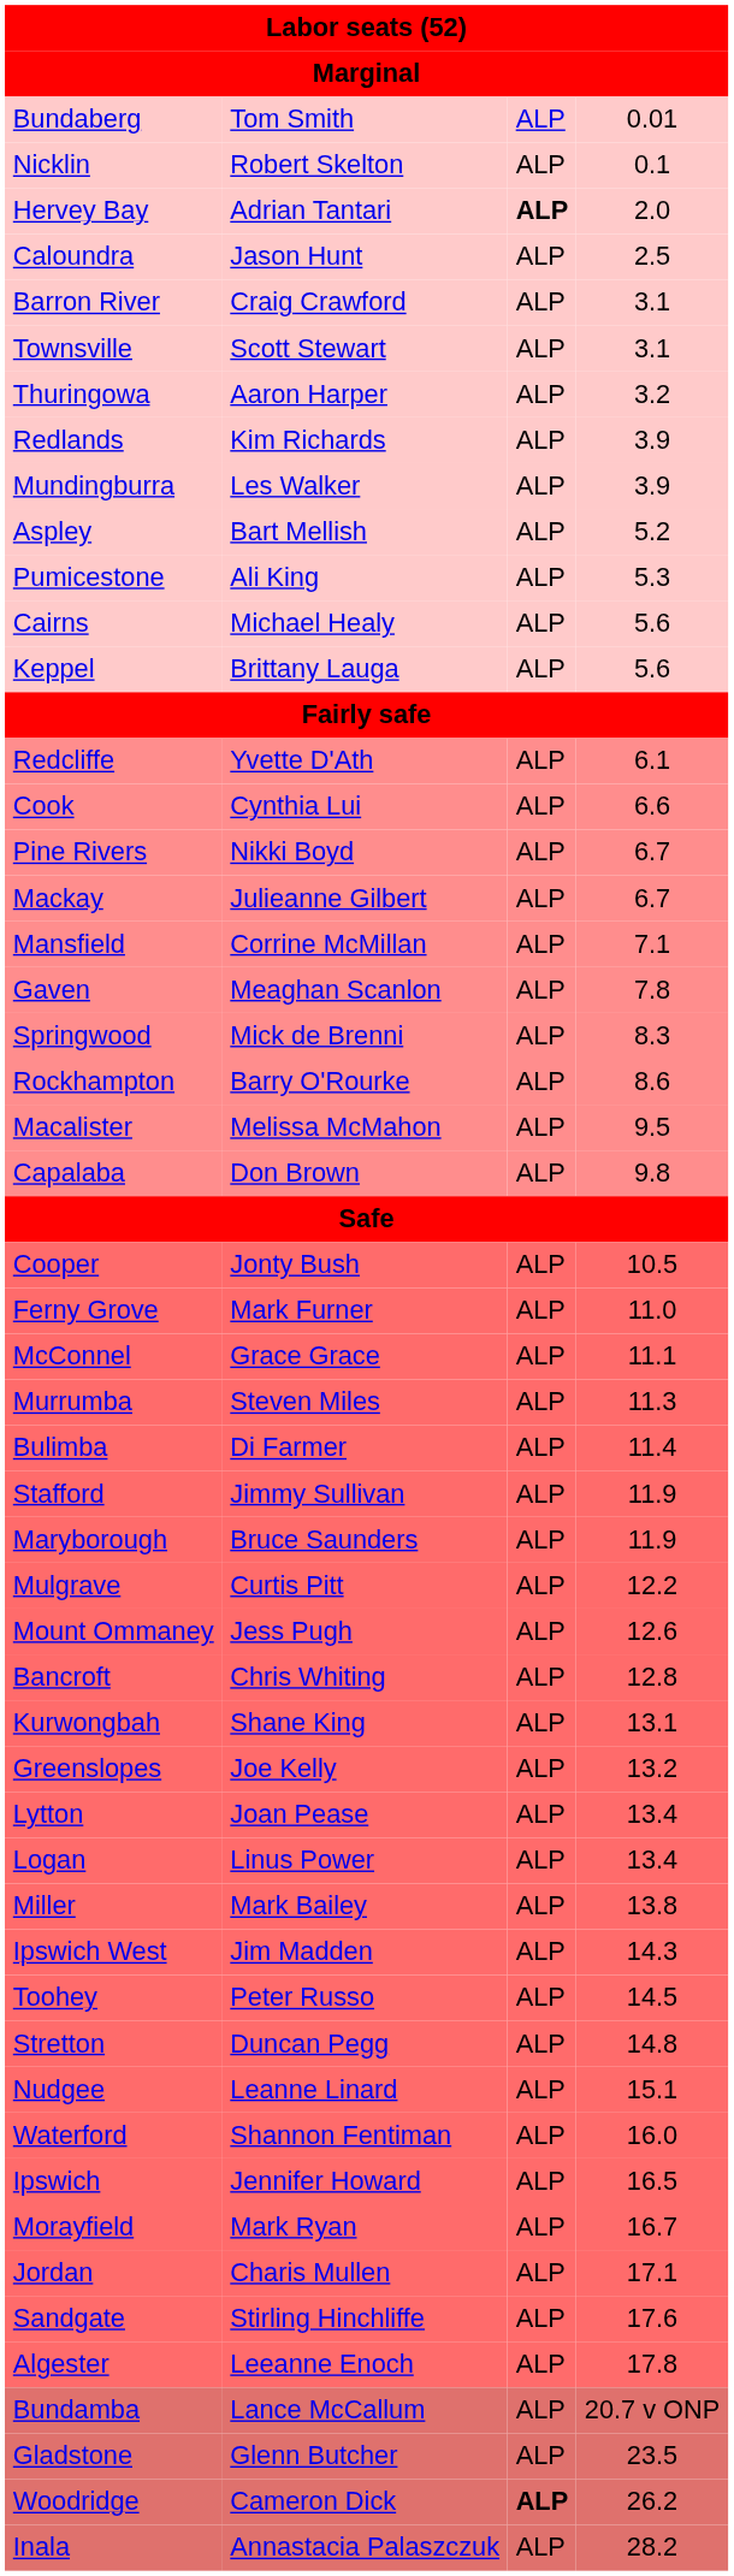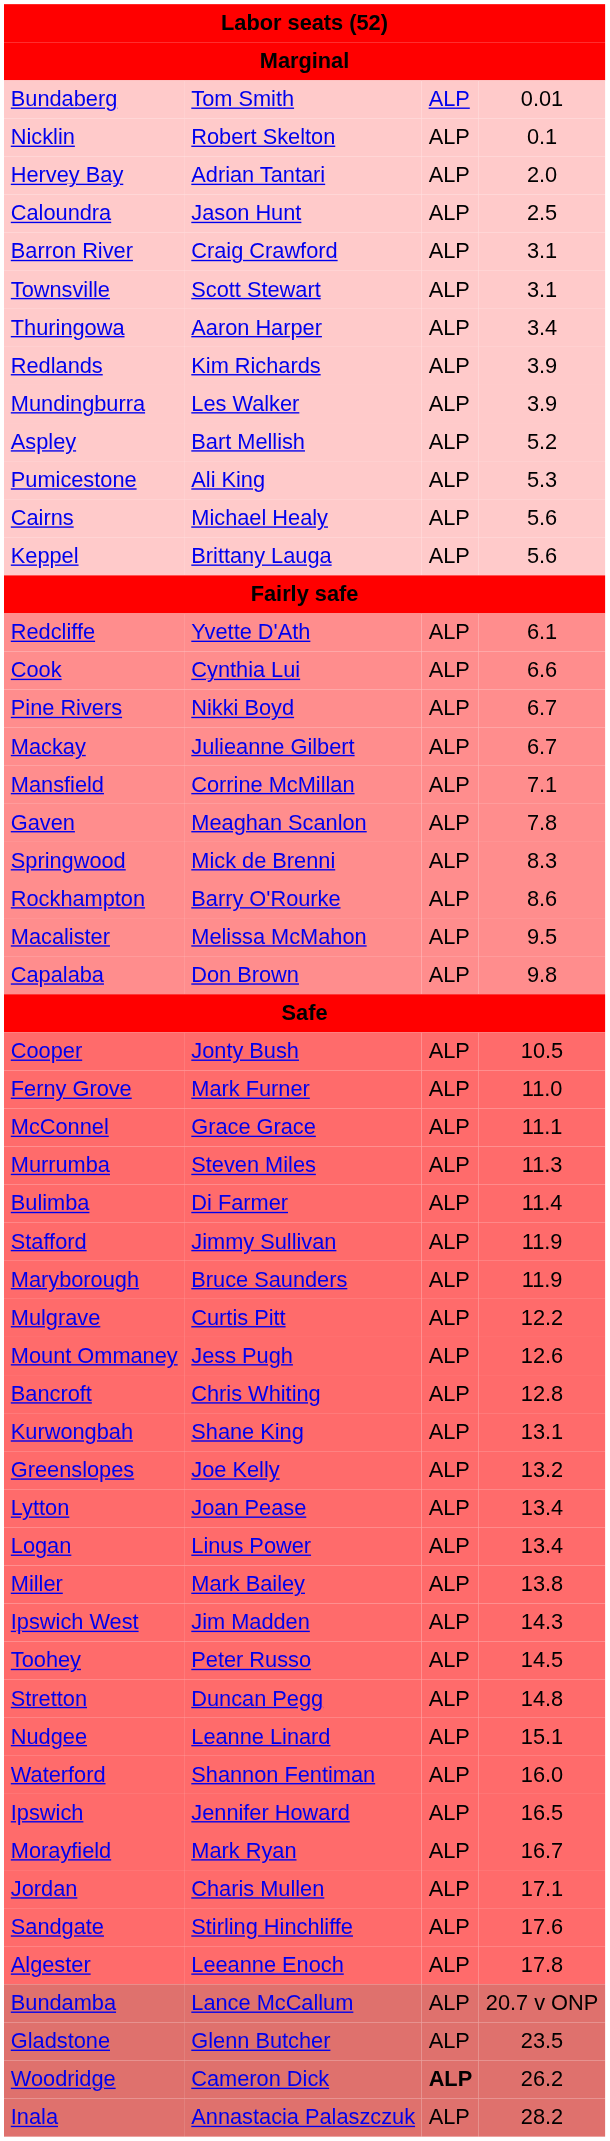 <table class="toccolours" align="left" cellpadding="5" cellspacing="0" style="margin-right: .5em; margin-top: .4em; font-size: 90 points; float:left">
 <tr>
 <td colspan=4 align=center bgcolor=red><span><strong>Labor seats (52)</strong></span></td>
 </tr>
 <tr>
 <td colspan=4 align=center bgcolor=red><span><strong>Marginal</strong></span></td>
 </tr>
 <tr>
 <td align=left bgcolor=ffcaca><a href='#'>Bundaberg</a></td>
 <td align=left bgcolor=ffcaca><a href='#'>Tom Smith</a></td>
 <td align=left bgcolor=ffcaca><a href='#'>ALP</a></td>
 <td align=center bgcolor=ffcaca>0.01</td>
 </tr>
 <tr>
 <td align=left bgcolor=ffcaca><a href='#'>Nicklin</a></td>
 <td align=left bgcolor=ffcaca><a href='#'>Robert Skelton</a></td>
 <td align=left bgcolor=ffcaca>ALP</td>
 <td align=center bgcolor=ffcaca>0.1</td>
 </tr>
 <tr>
 <td align=left bgcolor=ffcaca><a href='#'>Hervey Bay</a></td>
 <td align=left bgcolor=ffcaca><a href='#'>Adrian Tantari</a></td>
-<td align=left bgcolor=ffcaca><strong>ALP</strong></td>
+<td align=left bgcolor=ffcaca>ALP</td>
 <td align=center bgcolor=ffcaca>2.0</td>
 </tr>
 <tr>
 <td align=left bgcolor=ffcaca><a href='#'>Caloundra</a></td>
 <td align=left bgcolor=ffcaca><a href='#'>Jason Hunt</a></td>
 <td align=left bgcolor=ffcaca>ALP</td>
 <td align=center bgcolor=ffcaca>2.5</td>
 </tr>
 <tr>
 <td align=left bgcolor=ffcaca><a href='#'>Barron River</a></td>
 <td align=left bgcolor=ffcaca><a href='#'>Craig Crawford</a></td>
 <td align=left bgcolor=ffcaca>ALP</td>
 <td align=center bgcolor=ffcaca>3.1</td>
 </tr>
 <tr>
 <td align=left bgcolor=ffcaca><a href='#'>Townsville</a></td>
 <td align=left bgcolor=ffcaca><a href='#'>Scott Stewart</a></td>
 <td align=left bgcolor=ffcaca>ALP</td>
 <td align=center bgcolor=ffcaca>3.1</td>
 </tr>
 <tr>
 <td align=left bgcolor=ffcaca><a href='#'>Thuringowa</a></td>
 <td align=left bgcolor=ffcaca><a href='#'>Aaron Harper</a></td>
 <td align=left bgcolor=ffcaca>ALP</td>
-<td align=center bgcolor=ffcaca>3.2</td>
+<td align=center bgcolor=ffcaca>3.4</td>
 </tr>
 <tr>
 <td align=left bgcolor=ffcaca><a href='#'>Redlands</a></td>
 <td align=left bgcolor=ffcaca><a href='#'>Kim Richards</a></td>
 <td align=left bgcolor=ffcaca>ALP</td>
 <td align=center bgcolor=ffcaca>3.9</td>
 </tr>
 <tr>
 <td align=left bgcolor=ffcaca><a href='#'>Mundingburra</a></td>
 <td align=left bgcolor=ffcaca><a href='#'>Les Walker</a></td>
 <td align=left bgcolor=ffcaca>ALP</td>
 <td align=center bgcolor=ffcaca>3.9</td>
 </tr>
 <tr>
 <td align=left bgcolor=ffcaca><a href='#'>Aspley</a></td>
 <td align=left bgcolor=ffcaca><a href='#'>Bart Mellish</a></td>
 <td align=left bgcolor=ffcaca>ALP</td>
 <td align=center bgcolor=ffcaca>5.2</td>
 </tr>
 <tr>
 <td align=left bgcolor=ffcaca><a href='#'>Pumicestone</a></td>
 <td align=left bgcolor=ffcaca><a href='#'>Ali King</a></td>
 <td align=left bgcolor=ffcaca>ALP</td>
 <td align=center bgcolor=ffcaca>5.3</td>
 </tr>
 <tr>
 <td align=left bgcolor=ffcaca><a href='#'>Cairns</a></td>
 <td align=left bgcolor=ffcaca><a href='#'>Michael Healy</a></td>
 <td align=left bgcolor=ffcaca>ALP</td>
 <td align=center bgcolor=ffcaca>5.6</td>
 </tr>
 <tr>
 <td align=left bgcolor=ffcaca><a href='#'>Keppel</a></td>
 <td align=left bgcolor=ffcaca><a href='#'>Brittany Lauga</a></td>
 <td align=left bgcolor=ffcaca>ALP</td>
 <td align=center bgcolor=ffcaca>5.6</td>
 </tr>
 <tr>
 <td COLSPAN=4 align=center bgcolor=red><span><strong>Fairly safe</strong></span></td>
 </tr>
 <tr>
 <td align=left bgcolor=FF8D8D><a href='#'>Redcliffe</a></td>
 <td align=left bgcolor=FF8D8D><a href='#'>Yvette D'Ath</a></td>
 <td align=left bgcolor=FF8D8D>ALP</td>
 <td align=center bgcolor=FF8D8D>6.1</td>
 </tr>
 <tr>
 <td align=left bgcolor=FF8D8D><a href='#'>Cook</a></td>
 <td align=left bgcolor=FF8D8D><a href='#'>Cynthia Lui</a></td>
 <td align=left bgcolor=FF8D8D>ALP</td>
 <td align=center bgcolor=FF8D8D>6.6</td>
 </tr>
 <tr>
 <td align=left bgcolor=FF8D8D><a href='#'>Pine Rivers</a></td>
 <td align=left bgcolor=FF8D8D><a href='#'>Nikki Boyd</a></td>
 <td align=left bgcolor=FF8D8D>ALP</td>
 <td align=center bgcolor=FF8D8D>6.7</td>
 </tr>
 <tr>
 <td align=left bgcolor=FF8D8D><a href='#'>Mackay</a></td>
 <td align=left bgcolor=FF8D8D><a href='#'>Julieanne Gilbert</a></td>
 <td align=left bgcolor=FF8D8D>ALP</td>
 <td align=center bgcolor=FF8D8D>6.7</td>
 </tr>
 <tr>
 <td align=left bgcolor=FF8D8D><a href='#'>Mansfield</a></td>
 <td align=left bgcolor=FF8D8D><a href='#'>Corrine McMillan</a></td>
 <td align=left bgcolor=FF8D8D>ALP</td>
 <td align=center bgcolor=FF8D8D>7.1</td>
 </tr>
 <tr>
 <td align=left bgcolor=FF8D8D><a href='#'>Gaven</a></td>
 <td align=left bgcolor=FF8D8D><a href='#'>Meaghan Scanlon</a></td>
 <td align=left bgcolor=FF8D8D>ALP</td>
 <td align=center bgcolor=FF8D8D>7.8</td>
 </tr>
 <tr>
 <td align=left bgcolor=FF8D8D><a href='#'>Springwood</a></td>
 <td align=left bgcolor=FF8D8D><a href='#'>Mick de Brenni</a></td>
 <td align=left bgcolor=FF8D8D>ALP</td>
 <td align=center bgcolor=FF8D8D>8.3</td>
 </tr>
 <tr>
 <td align=left bgcolor=FF8D8D><a href='#'>Rockhampton</a></td>
 <td align=left bgcolor=FF8D8D><a href='#'>Barry O'Rourke</a></td>
 <td align=left bgcolor=FF8D8D>ALP</td>
 <td align=center bgcolor=FF8D8D>8.6</td>
 </tr>
 <tr>
 <td align=left bgcolor=FF8D8D><a href='#'>Macalister</a></td>
 <td align=left bgcolor=FF8D8D><a href='#'>Melissa McMahon</a></td>
 <td align=left bgcolor=FF8D8D>ALP</td>
 <td align=center bgcolor=FF8D8D>9.5</td>
 </tr>
 <tr>
 <td align=left bgcolor=FF8D8D><a href='#'>Capalaba</a></td>
 <td align=left bgcolor=FF8D8D><a href='#'>Don Brown</a></td>
 <td align=left bgcolor=FF8D8D>ALP</td>
 <td align=center bgcolor=FF8D8D>9.8</td>
 </tr>
 <tr>
 <td COLSPAN=4 align=center bgcolor=red><span><strong>Safe</strong></span></td>
 </tr>
 <tr>
 <td align=left bgcolor=FF6B6B><a href='#'>Cooper</a></td>
 <td align=left bgcolor=FF6B6B><a href='#'>Jonty Bush</a></td>
 <td align=left bgcolor=FF6B6B>ALP</td>
 <td align=center bgcolor=FF6B6B>10.5</td>
 </tr>
 <tr>
 <td align=left bgcolor=FF6B6B><a href='#'>Ferny Grove</a></td>
 <td align=left bgcolor=FF6B6B><a href='#'>Mark Furner</a></td>
 <td align=left bgcolor=FF6B6B>ALP</td>
 <td align=center bgcolor=FF6B6B>11.0</td>
 </tr>
 <tr>
 <td align=left bgcolor=FF6B6B><a href='#'>McConnel</a></td>
 <td align=left bgcolor=FF6B6B><a href='#'>Grace Grace</a></td>
 <td align=left bgcolor=FF6B6B>ALP</td>
 <td align=center bgcolor=FF6B6B>11.1</td>
 </tr>
 <tr>
 <td align=left bgcolor=FF6B6B><a href='#'>Murrumba</a></td>
 <td align=left bgcolor=FF6B6B><a href='#'>Steven Miles</a></td>
 <td align=left bgcolor=FF6B6B>ALP</td>
 <td align=center bgcolor=FF6B6B>11.3</td>
 </tr>
 <tr>
 <td align=left bgcolor=FF6B6B><a href='#'>Bulimba</a></td>
 <td align=left bgcolor=FF6B6B><a href='#'>Di Farmer</a></td>
 <td align=left bgcolor=FF6B6B>ALP</td>
 <td align=center bgcolor=FF6B6B>11.4</td>
 </tr>
 <tr>
 <td align=left bgcolor=FF6B6B><a href='#'>Stafford</a></td>
 <td align=left bgcolor=FF6B6B><a href='#'>Jimmy Sullivan</a></td>
 <td align=left bgcolor=FF6B6B>ALP</td>
 <td align=center bgcolor=FF6B6B>11.9</td>
 </tr>
 <tr>
 <td align=left bgcolor=FF6B6B><a href='#'>Maryborough</a></td>
 <td align=left bgcolor=FF6B6B><a href='#'>Bruce Saunders</a></td>
 <td align=left bgcolor=FF6B6B>ALP</td>
 <td align=center bgcolor=FF6B6B>11.9</td>
 </tr>
 <tr>
 <td align=left bgcolor=FF6B6B><a href='#'>Mulgrave</a></td>
 <td align=left bgcolor=FF6B6B><a href='#'>Curtis Pitt</a></td>
 <td align=left bgcolor=FF6B6B>ALP</td>
 <td align=center bgcolor=FF6B6B>12.2</td>
 </tr>
 <tr>
 <td align=left bgcolor=FF6B6B><a href='#'>Mount Ommaney</a></td>
 <td align=left bgcolor=FF6B6B><a href='#'>Jess Pugh</a></td>
 <td align=left bgcolor=FF6B6B>ALP</td>
 <td align=center bgcolor=FF6B6B>12.6</td>
 </tr>
 <tr>
 <td align=left bgcolor=FF6B6B><a href='#'>Bancroft</a></td>
 <td align=left bgcolor=FF6B6B><a href='#'>Chris Whiting</a></td>
 <td align=left bgcolor=FF6B6B>ALP</td>
 <td align=center bgcolor=FF6B6B>12.8</td>
 </tr>
 <tr>
 <td align=left bgcolor=FF6B6B><a href='#'>Kurwongbah</a></td>
 <td align=left bgcolor=FF6B6B><a href='#'>Shane King</a></td>
 <td align=left bgcolor=FF6B6B>ALP</td>
 <td align=center bgcolor=FF6B6B>13.1</td>
 </tr>
 <tr>
 <td align=left bgcolor=FF6B6B><a href='#'>Greenslopes</a></td>
 <td align=left bgcolor=FF6B6B><a href='#'>Joe Kelly</a></td>
 <td align=left bgcolor=FF6B6B>ALP</td>
 <td align=center bgcolor=FF6B6B>13.2</td>
 </tr>
 <tr>
 <td align=left bgcolor=FF6B6B><a href='#'>Lytton</a></td>
 <td align=left bgcolor=FF6B6B><a href='#'>Joan Pease</a></td>
 <td align=left bgcolor=FF6B6B>ALP</td>
 <td align=center bgcolor=FF6B6B>13.4</td>
 </tr>
 <tr>
 <td align=left bgcolor=FF6B6B><a href='#'>Logan</a></td>
 <td align=left bgcolor=FF6B6B><a href='#'>Linus Power</a></td>
 <td align=left bgcolor=FF6B6B>ALP</td>
 <td align=center bgcolor=FF6B6B>13.4</td>
 </tr>
 <tr>
 <td align=left bgcolor=FF6B6B><a href='#'>Miller</a></td>
 <td align=left bgcolor=FF6B6B><a href='#'>Mark Bailey</a></td>
 <td align=left bgcolor=FF6B6B>ALP</td>
 <td align=center bgcolor=FF6B6B>13.8</td>
 </tr>
 <tr>
 <td align=left bgcolor=FF6B6B><a href='#'>Ipswich West</a></td>
 <td align=left bgcolor=FF6B6B><a href='#'>Jim Madden</a></td>
 <td align=left bgcolor=FF6B6B>ALP</td>
 <td align=center bgcolor=FF6B6B>14.3</td>
 </tr>
 <tr>
 <td align=left bgcolor=FF6B6B><a href='#'>Toohey</a></td>
 <td align=left bgcolor=FF6B6B><a href='#'>Peter Russo</a></td>
 <td align=left bgcolor=FF6B6B>ALP</td>
 <td align=center bgcolor=FF6B6B>14.5</td>
 </tr>
 <tr>
 <td align=left bgcolor=FF6B6B><a href='#'>Stretton</a></td>
 <td align=left bgcolor=FF6B6B><a href='#'>Duncan Pegg</a></td>
 <td align=left bgcolor=FF6B6B>ALP</td>
 <td align=center bgcolor=FF6B6B>14.8</td>
 </tr>
 <tr>
 <td align=left bgcolor=FF6B6B><a href='#'>Nudgee</a></td>
 <td align=left bgcolor=FF6B6B><a href='#'>Leanne Linard</a></td>
 <td align=left bgcolor=FF6B6B>ALP</td>
 <td align=center bgcolor=FF6B6B>15.1</td>
 </tr>
 <tr>
 <td align=left bgcolor=FF6B6B><a href='#'>Waterford</a></td>
 <td align=left bgcolor=FF6B6B><a href='#'>Shannon Fentiman</a></td>
 <td align=left bgcolor=FF6B6B>ALP</td>
 <td align=center bgcolor=FF6B6B>16.0</td>
 </tr>
 <tr>
 <td align=left bgcolor=FF6B6B><a href='#'>Ipswich</a></td>
 <td align=left bgcolor=FF6B6B><a href='#'>Jennifer Howard</a></td>
 <td align=left bgcolor=FF6B6B>ALP</td>
 <td align=center bgcolor=FF6B6B>16.5</td>
 </tr>
 <tr>
 <td align=left bgcolor=FF6B6B><a href='#'>Morayfield</a></td>
 <td align=left bgcolor=FF6B6B><a href='#'>Mark Ryan</a></td>
 <td align=left bgcolor=FF6B6B>ALP</td>
 <td align=center bgcolor=FF6B6B>16.7</td>
 </tr>
 <tr>
 <td align=left bgcolor=FF6B6B><a href='#'>Jordan</a></td>
 <td align=left bgcolor=FF6B6B><a href='#'>Charis Mullen</a></td>
 <td align=left bgcolor=FF6B6B>ALP</td>
 <td align=center bgcolor=FF6B6B>17.1</td>
 </tr>
 <tr>
 <td align=left bgcolor=FF6B6B><a href='#'>Sandgate</a></td>
 <td align=left bgcolor=FF6B6B><a href='#'>Stirling Hinchliffe</a></td>
 <td align=left bgcolor=FF6B6B>ALP</td>
 <td align=center bgcolor=FF6B6B>17.6</td>
 </tr>
 <tr>
 <td align=left bgcolor=FF6B6B><a href='#'>Algester</a></td>
 <td align=left bgcolor=FF6B6B><a href='#'>Leeanne Enoch</a></td>
 <td align=left bgcolor=FF6B6B>ALP</td>
 <td align=center bgcolor=FF6B6B>17.8</td>
 </tr>
 <tr>
 <td align=left bgcolor=DF716D><a href='#'>Bundamba</a></td>
 <td align=left bgcolor=DF716D><a href='#'>Lance McCallum</a></td>
 <td align=left bgcolor=DF716D>ALP</td>
 <td align=center bgcolor=DF716D>20.7 v ONP</td>
 </tr>
 <tr>
 <td align=left bgcolor=DF716D><a href='#'>Gladstone</a></td>
 <td align=left bgcolor=DF716D><a href='#'>Glenn Butcher</a></td>
 <td align=left bgcolor=DF716D>ALP</td>
 <td align=center bgcolor=DF716D>23.5</td>
 </tr>
 <tr>
 <td align=left bgcolor=DF716D><a href='#'>Woodridge</a></td>
 <td align=left bgcolor=DF716D><a href='#'>Cameron Dick</a></td>
 <td align=left bgcolor=DF716D><strong>ALP</strong></td>
 <td align=center bgcolor=DF716D>26.2</td>
 </tr>
 <tr>
 <td align=left bgcolor=DF716D><a href='#'>Inala</a></td>
 <td align=left bgcolor=DF716D><a href='#'>Annastacia Palaszczuk</a></td>
 <td align=left bgcolor=DF716D>ALP</td>
 <td align=center bgcolor=DF716D>28.2</td>
 </tr>
 </table>
